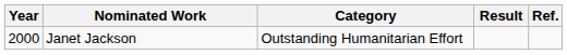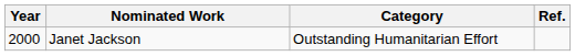 <table class="wikitable" width="50%">
 <tr>
 <th width="5%">Year</th>
 <th width="40%">Nominated Work</th>
 <th width="40%">Category</th>
-<th width="10%">Result</th>
 <th width="5%">Ref.</th>
 </tr>
 <tr>
 <td>2000</td>
 <td>Janet Jackson</td>
 <td>Outstanding Humanitarian Effort</td>
-<td></td>
 <td><br></td>
 </tr>
 </table>
